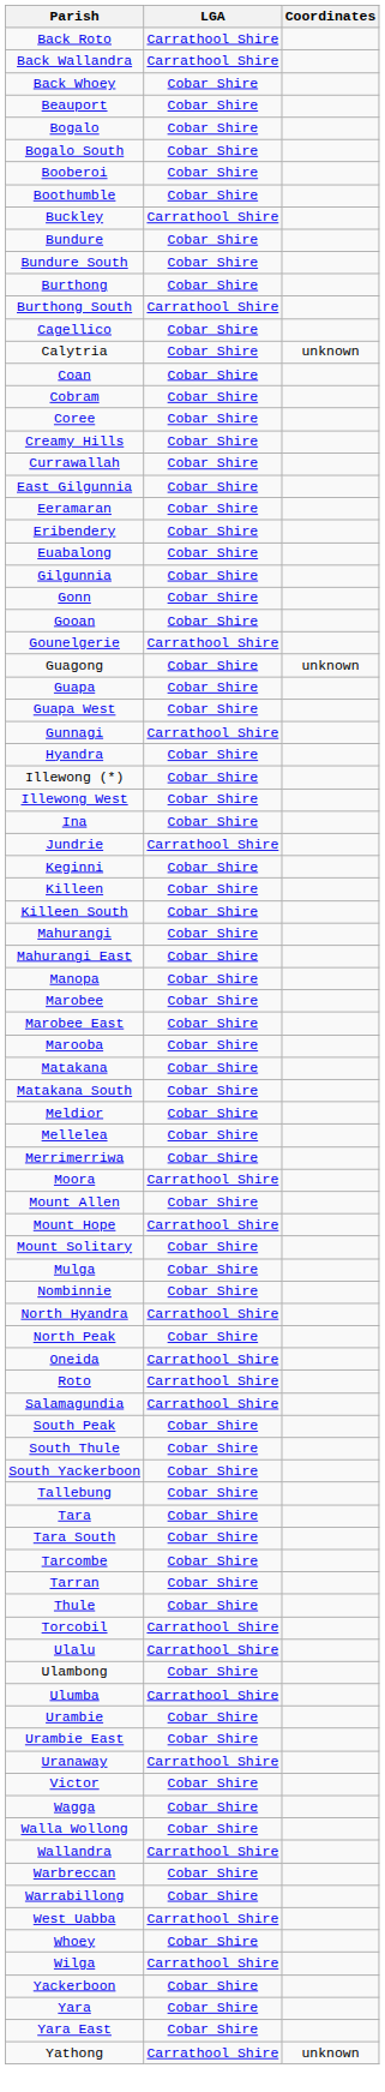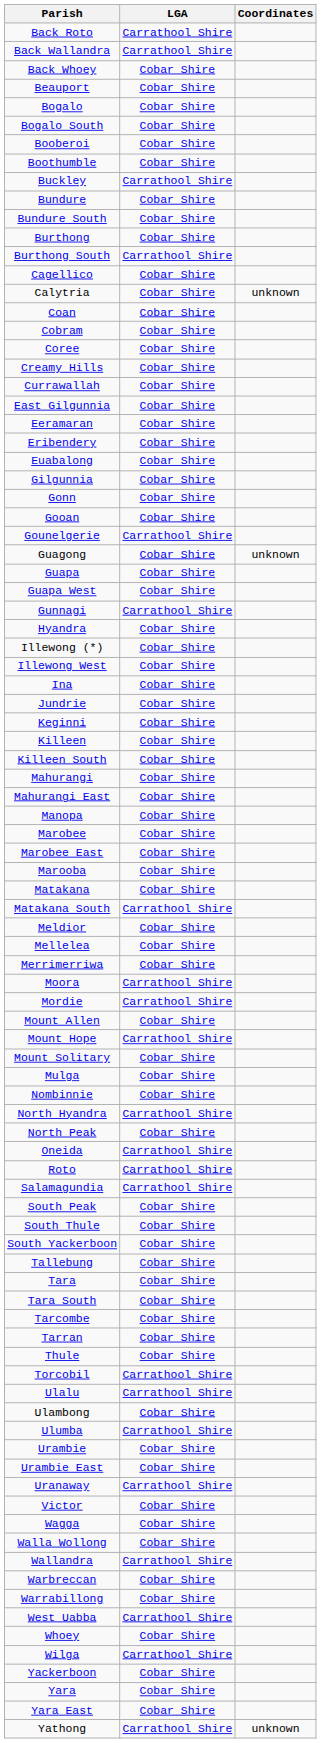 <table class="wikitable" style="text-align:center">
 <tr>
 <th>Parish</th>
 <th>LGA</th>
 <th>Coordinates</th>
 </tr>
 <tr>
 <td><a href='#'>Back Roto</a></td>
 <td><a href='#'>Carrathool Shire</a></td>
 <td></td>
 </tr>
 <tr>
 <td><a href='#'>Back Wallandra</a></td>
 <td><a href='#'>Carrathool Shire</a></td>
 <td></td>
 </tr>
 <tr>
 <td><a href='#'>Back Whoey</a></td>
 <td><a href='#'>Cobar Shire</a></td>
 <td></td>
 </tr>
 <tr>
 <td><a href='#'>Beauport</a></td>
 <td><a href='#'>Cobar Shire</a></td>
 <td></td>
 </tr>
 <tr>
 <td><a href='#'>Bogalo</a></td>
 <td><a href='#'>Cobar Shire</a></td>
 <td></td>
 </tr>
 <tr>
 <td><a href='#'>Bogalo South</a></td>
 <td><a href='#'>Cobar Shire</a></td>
 <td></td>
 </tr>
 <tr>
 <td><a href='#'>Booberoi</a></td>
 <td><a href='#'>Cobar Shire</a></td>
 <td></td>
 </tr>
 <tr>
 <td><a href='#'>Boothumble</a></td>
 <td><a href='#'>Cobar Shire</a></td>
 <td></td>
 </tr>
 <tr>
 <td><a href='#'>Buckley</a></td>
 <td><a href='#'>Carrathool Shire</a></td>
 <td></td>
 </tr>
 <tr>
 <td><a href='#'>Bundure</a></td>
 <td><a href='#'>Cobar Shire</a></td>
 <td></td>
 </tr>
 <tr>
 <td><a href='#'>Bundure South</a></td>
 <td><a href='#'>Cobar Shire</a></td>
 <td></td>
 </tr>
 <tr>
 <td><a href='#'>Burthong</a></td>
 <td><a href='#'>Cobar Shire</a></td>
 <td></td>
 </tr>
 <tr>
 <td><a href='#'>Burthong South</a></td>
 <td><a href='#'>Carrathool Shire</a></td>
 <td></td>
 </tr>
 <tr>
 <td><a href='#'>Cagellico</a></td>
 <td><a href='#'>Cobar Shire</a></td>
 <td></td>
 </tr>
 <tr>
 <td>Calytria</td>
 <td><a href='#'>Cobar Shire</a></td>
 <td>unknown</td>
 </tr>
 <tr>
 <td><a href='#'>Coan</a></td>
 <td><a href='#'>Cobar Shire</a></td>
 <td></td>
 </tr>
 <tr>
 <td><a href='#'>Cobram</a></td>
 <td><a href='#'>Cobar Shire</a></td>
 <td></td>
 </tr>
 <tr>
 <td><a href='#'>Coree</a></td>
 <td><a href='#'>Cobar Shire</a></td>
 <td></td>
 </tr>
 <tr>
 <td><a href='#'>Creamy Hills</a></td>
 <td><a href='#'>Cobar Shire</a></td>
 <td></td>
 </tr>
 <tr>
 <td><a href='#'>Currawallah</a></td>
 <td><a href='#'>Cobar Shire</a></td>
 <td></td>
 </tr>
 <tr>
 <td><a href='#'>East Gilgunnia</a></td>
 <td><a href='#'>Cobar Shire</a></td>
 <td></td>
 </tr>
 <tr>
 <td><a href='#'>Eeramaran</a></td>
 <td><a href='#'>Cobar Shire</a></td>
 <td></td>
 </tr>
 <tr>
 <td><a href='#'>Eribendery</a></td>
 <td><a href='#'>Cobar Shire</a></td>
 <td></td>
 </tr>
 <tr>
 <td><a href='#'>Euabalong</a></td>
 <td><a href='#'>Cobar Shire</a></td>
 <td></td>
 </tr>
 <tr>
 <td><a href='#'>Gilgunnia</a></td>
 <td><a href='#'>Cobar Shire</a></td>
 <td></td>
 </tr>
 <tr>
 <td><a href='#'>Gonn</a></td>
 <td><a href='#'>Cobar Shire</a></td>
 <td></td>
 </tr>
 <tr>
 <td><a href='#'>Gooan</a></td>
 <td><a href='#'>Cobar Shire</a></td>
 <td></td>
 </tr>
 <tr>
 <td><a href='#'>Gounelgerie</a></td>
 <td><a href='#'>Carrathool Shire</a></td>
 <td></td>
 </tr>
 <tr>
 <td>Guagong</td>
 <td><a href='#'>Cobar Shire</a></td>
 <td>unknown</td>
 </tr>
 <tr>
 <td><a href='#'>Guapa</a></td>
 <td><a href='#'>Cobar Shire</a></td>
 <td></td>
 </tr>
 <tr>
 <td><a href='#'>Guapa West</a></td>
 <td><a href='#'>Cobar Shire</a></td>
 <td></td>
 </tr>
 <tr>
 <td><a href='#'>Gunnagi</a></td>
 <td><a href='#'>Carrathool Shire</a></td>
 <td></td>
 </tr>
 <tr>
 <td><a href='#'>Hyandra</a></td>
 <td><a href='#'>Cobar Shire</a></td>
 <td></td>
 </tr>
 <tr>
 <td>Illewong (*)</td>
 <td><a href='#'>Cobar Shire</a></td>
 <td></td>
 </tr>
 <tr>
 <td><a href='#'>Illewong West</a></td>
 <td><a href='#'>Cobar Shire</a></td>
 <td></td>
 </tr>
 <tr>
 <td><a href='#'>Ina</a></td>
 <td><a href='#'>Cobar Shire</a></td>
 <td></td>
 </tr>
 <tr>
 <td><a href='#'>Jundrie</a></td>
-<td><a href='#'>Carrathool Shire</a></td>
+<td><a href='#'>Cobar Shire</a></td>
 <td></td>
 </tr>
 <tr>
 <td><a href='#'>Keginni</a></td>
 <td><a href='#'>Cobar Shire</a></td>
 <td></td>
 </tr>
 <tr>
 <td><a href='#'>Killeen</a></td>
 <td><a href='#'>Cobar Shire</a></td>
 <td></td>
 </tr>
 <tr>
 <td><a href='#'>Killeen South</a></td>
 <td><a href='#'>Cobar Shire</a></td>
 <td></td>
 </tr>
 <tr>
 <td><a href='#'>Mahurangi</a></td>
 <td><a href='#'>Cobar Shire</a></td>
 <td></td>
 </tr>
 <tr>
 <td><a href='#'>Mahurangi East</a></td>
 <td><a href='#'>Cobar Shire</a></td>
 <td></td>
 </tr>
 <tr>
 <td><a href='#'>Manopa</a></td>
 <td><a href='#'>Cobar Shire</a></td>
 <td></td>
 </tr>
 <tr>
 <td><a href='#'>Marobee</a></td>
 <td><a href='#'>Cobar Shire</a></td>
 <td></td>
 </tr>
 <tr>
 <td><a href='#'>Marobee East</a></td>
 <td><a href='#'>Cobar Shire</a></td>
 <td></td>
 </tr>
 <tr>
 <td><a href='#'>Marooba</a></td>
 <td><a href='#'>Cobar Shire</a></td>
 <td></td>
 </tr>
 <tr>
 <td><a href='#'>Matakana</a></td>
 <td><a href='#'>Cobar Shire</a></td>
 <td></td>
 </tr>
 <tr>
 <td><a href='#'>Matakana South</a></td>
-<td><a href='#'>Cobar Shire</a></td>
+<td><a href='#'>Carrathool Shire</a></td>
 <td></td>
 </tr>
 <tr>
 <td><a href='#'>Meldior</a></td>
 <td><a href='#'>Cobar Shire</a></td>
 <td></td>
 </tr>
 <tr>
 <td><a href='#'>Mellelea</a></td>
 <td><a href='#'>Cobar Shire</a></td>
 <td></td>
 </tr>
 <tr>
 <td><a href='#'>Merrimerriwa</a></td>
 <td><a href='#'>Cobar Shire</a></td>
 <td></td>
 </tr>
 <tr>
 <td><a href='#'>Moora</a></td>
+<td><a href='#'>Carrathool Shire</a></td>
+<td></td>
+</tr>
+<tr>
+<td><a href='#'>Mordie</a></td>
 <td><a href='#'>Carrathool Shire</a></td>
 <td></td>
 </tr>
 <tr>
 <td><a href='#'>Mount Allen</a></td>
 <td><a href='#'>Cobar Shire</a></td>
 <td></td>
 </tr>
 <tr>
 <td><a href='#'>Mount Hope</a></td>
 <td><a href='#'>Carrathool Shire</a></td>
 <td></td>
 </tr>
 <tr>
 <td><a href='#'>Mount Solitary</a></td>
 <td><a href='#'>Cobar Shire</a></td>
 <td></td>
 </tr>
 <tr>
 <td><a href='#'>Mulga</a></td>
 <td><a href='#'>Cobar Shire</a></td>
 <td></td>
 </tr>
 <tr>
 <td><a href='#'>Nombinnie</a></td>
 <td><a href='#'>Cobar Shire</a></td>
 <td></td>
 </tr>
 <tr>
 <td><a href='#'>North Hyandra</a></td>
 <td><a href='#'>Carrathool Shire</a></td>
 <td></td>
 </tr>
 <tr>
 <td><a href='#'>North Peak</a></td>
 <td><a href='#'>Cobar Shire</a></td>
 <td></td>
 </tr>
 <tr>
 <td><a href='#'>Oneida</a></td>
 <td><a href='#'>Carrathool Shire</a></td>
 <td></td>
 </tr>
 <tr>
 <td><a href='#'>Roto</a></td>
 <td><a href='#'>Carrathool Shire</a></td>
 <td></td>
 </tr>
 <tr>
 <td><a href='#'>Salamagundia</a></td>
 <td><a href='#'>Carrathool Shire</a></td>
 <td></td>
 </tr>
 <tr>
 <td><a href='#'>South Peak</a></td>
 <td><a href='#'>Cobar Shire</a></td>
 <td></td>
 </tr>
 <tr>
 <td><a href='#'>South Thule</a></td>
 <td><a href='#'>Cobar Shire</a></td>
 <td></td>
 </tr>
 <tr>
 <td><a href='#'>South Yackerboon</a></td>
 <td><a href='#'>Cobar Shire</a></td>
 <td></td>
 </tr>
 <tr>
 <td><a href='#'>Tallebung</a></td>
 <td><a href='#'>Cobar Shire</a></td>
 <td></td>
 </tr>
 <tr>
 <td><a href='#'>Tara</a></td>
 <td><a href='#'>Cobar Shire</a></td>
 <td></td>
 </tr>
 <tr>
 <td><a href='#'>Tara South</a></td>
 <td><a href='#'>Cobar Shire</a></td>
 <td></td>
 </tr>
 <tr>
 <td><a href='#'>Tarcombe</a></td>
 <td><a href='#'>Cobar Shire</a></td>
 <td></td>
 </tr>
 <tr>
 <td><a href='#'>Tarran</a></td>
 <td><a href='#'>Cobar Shire</a></td>
 <td></td>
 </tr>
 <tr>
 <td><a href='#'>Thule</a></td>
 <td><a href='#'>Cobar Shire</a></td>
 <td></td>
 </tr>
 <tr>
 <td><a href='#'>Torcobil</a></td>
 <td><a href='#'>Carrathool Shire</a></td>
 <td></td>
 </tr>
 <tr>
 <td><a href='#'>Ulalu</a></td>
 <td><a href='#'>Carrathool Shire</a></td>
 <td></td>
 </tr>
 <tr>
 <td>Ulambong</td>
 <td><a href='#'>Cobar Shire</a></td>
 <td></td>
 </tr>
 <tr>
 <td><a href='#'>Ulumba</a></td>
 <td><a href='#'>Carrathool Shire</a></td>
 <td></td>
 </tr>
 <tr>
 <td><a href='#'>Urambie</a></td>
 <td><a href='#'>Cobar Shire</a></td>
 <td></td>
 </tr>
 <tr>
 <td><a href='#'>Urambie East</a></td>
 <td><a href='#'>Cobar Shire</a></td>
 <td></td>
 </tr>
 <tr>
 <td><a href='#'>Uranaway</a></td>
 <td><a href='#'>Carrathool Shire</a></td>
 <td></td>
 </tr>
 <tr>
 <td><a href='#'>Victor</a></td>
 <td><a href='#'>Cobar Shire</a></td>
 <td></td>
 </tr>
 <tr>
 <td><a href='#'>Wagga</a></td>
 <td><a href='#'>Cobar Shire</a></td>
 <td></td>
 </tr>
 <tr>
 <td><a href='#'>Walla Wollong</a></td>
 <td><a href='#'>Cobar Shire</a></td>
 <td></td>
 </tr>
 <tr>
 <td><a href='#'>Wallandra</a></td>
 <td><a href='#'>Carrathool Shire</a></td>
 <td></td>
 </tr>
 <tr>
 <td><a href='#'>Warbreccan</a></td>
 <td><a href='#'>Cobar Shire</a></td>
 <td></td>
 </tr>
 <tr>
 <td><a href='#'>Warrabillong</a></td>
 <td><a href='#'>Cobar Shire</a></td>
 <td></td>
 </tr>
 <tr>
 <td><a href='#'>West Uabba</a></td>
 <td><a href='#'>Carrathool Shire</a></td>
 <td></td>
 </tr>
 <tr>
 <td><a href='#'>Whoey</a></td>
 <td><a href='#'>Cobar Shire</a></td>
 <td></td>
 </tr>
 <tr>
 <td><a href='#'>Wilga</a></td>
 <td><a href='#'>Carrathool Shire</a></td>
 <td></td>
 </tr>
 <tr>
 <td><a href='#'>Yackerboon</a></td>
 <td><a href='#'>Cobar Shire</a></td>
 <td></td>
 </tr>
 <tr>
 <td><a href='#'>Yara</a></td>
 <td><a href='#'>Cobar Shire</a></td>
 <td></td>
 </tr>
 <tr>
 <td><a href='#'>Yara East</a></td>
 <td><a href='#'>Cobar Shire</a></td>
 <td></td>
 </tr>
 <tr>
 <td>Yathong</td>
 <td><a href='#'>Carrathool Shire</a></td>
 <td>unknown</td>
 </tr>
 </table>
